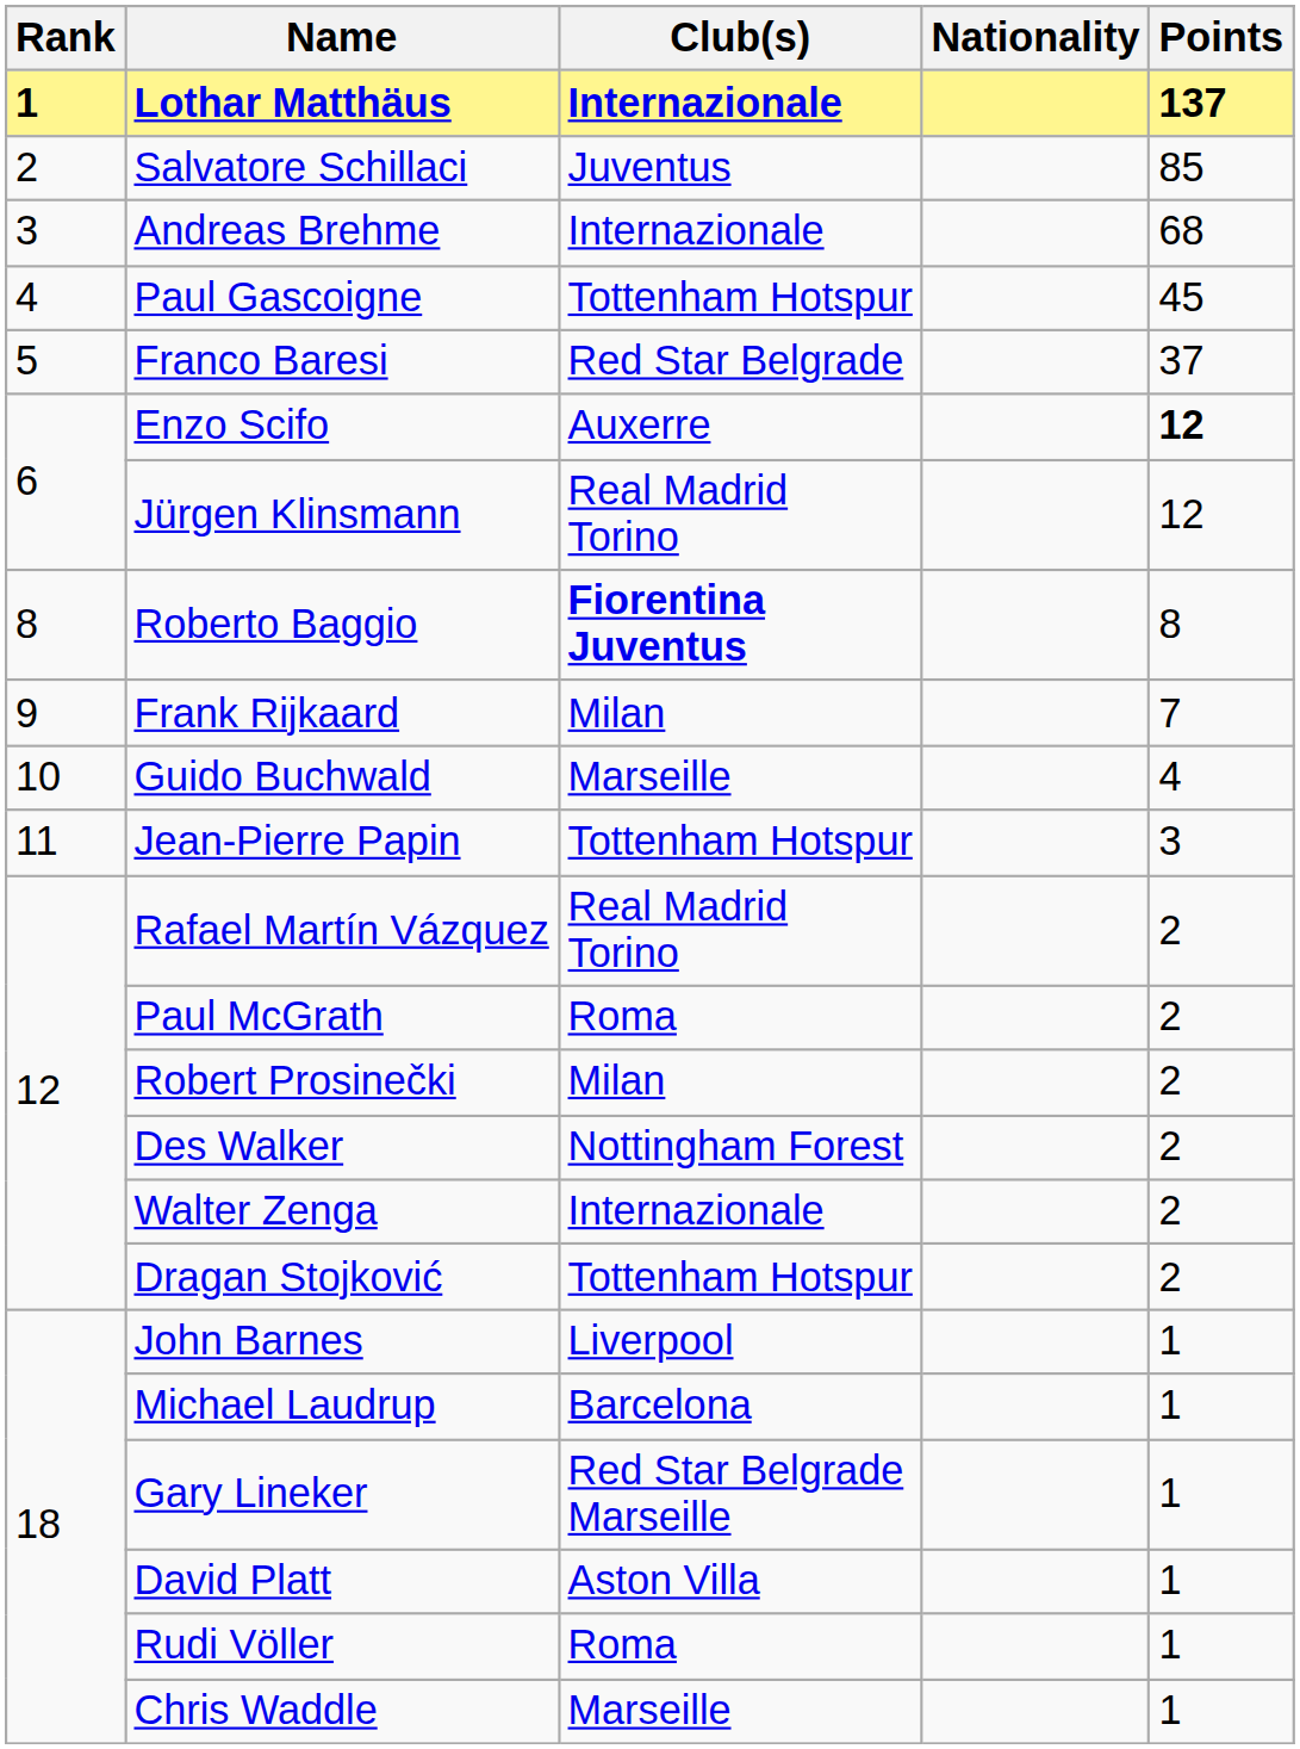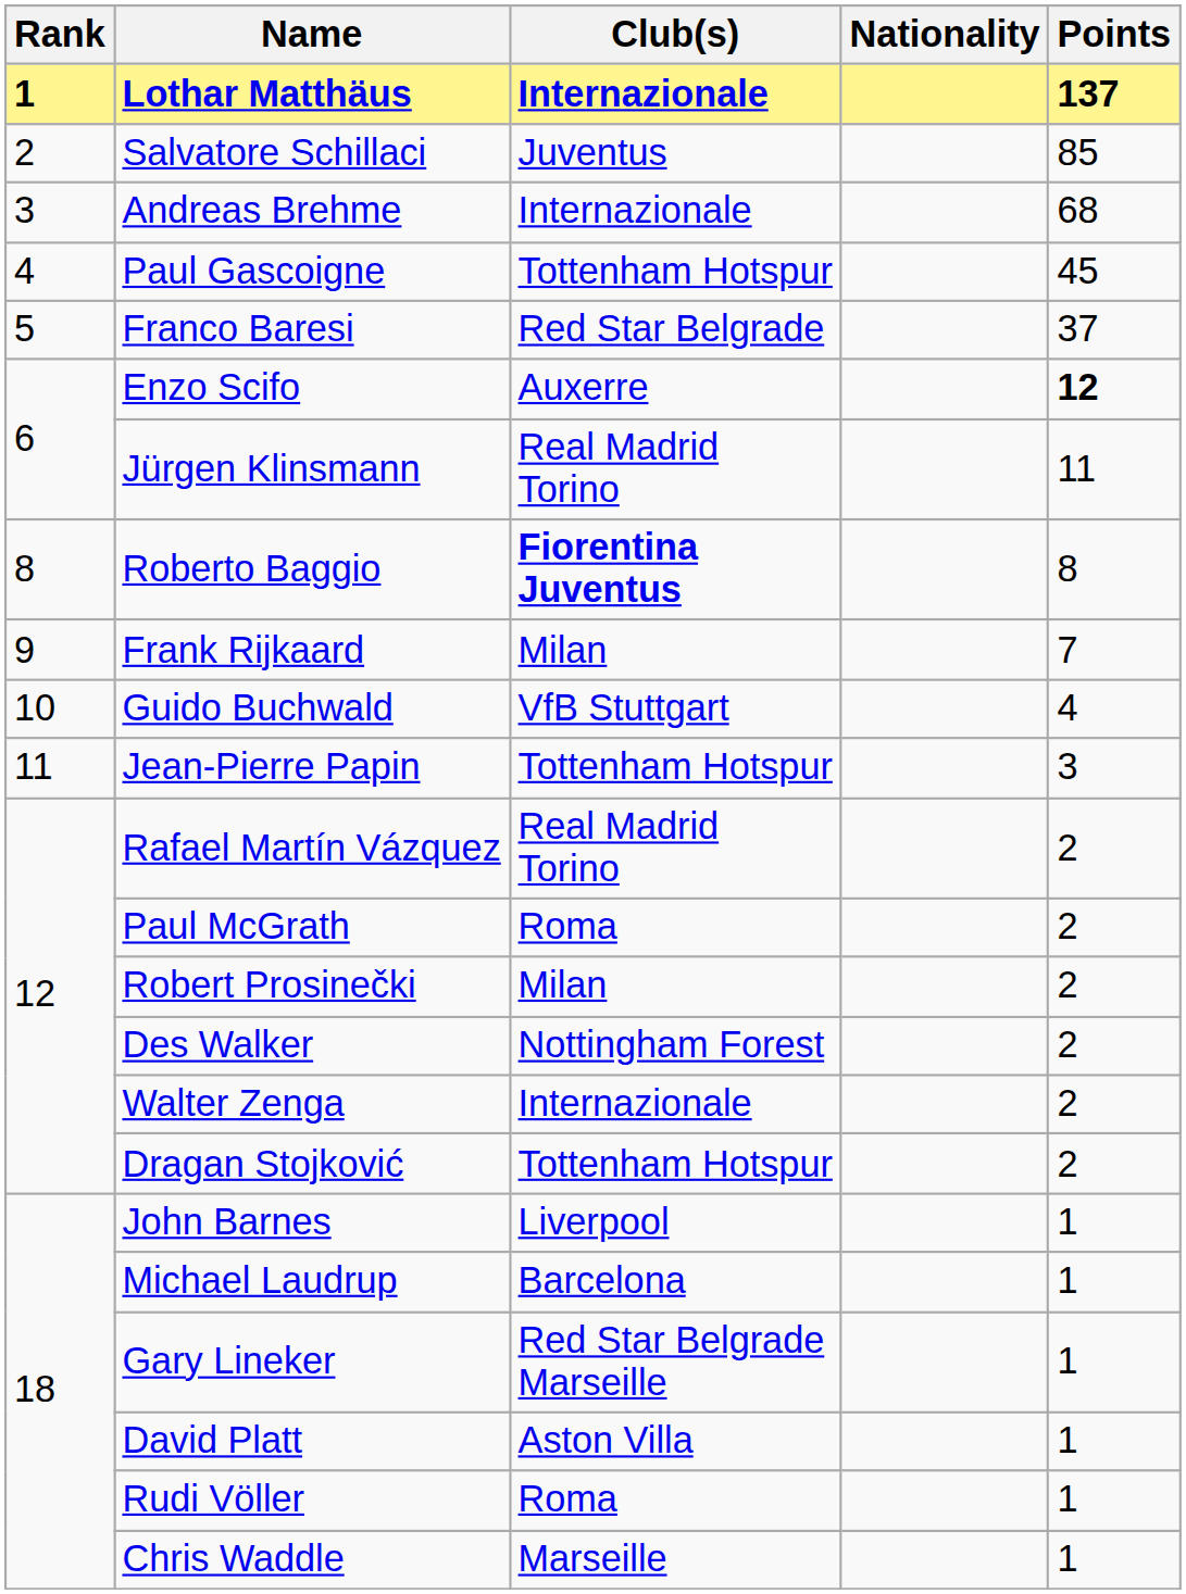 <table class="wikitable">
 <tr>
 <th>Rank</th>
 <th>Name</th>
 <th>Club(s)</th>
 <th>Nationality</th>
 <th>Points</th>
 </tr>
 <tr style="background-color: #FFF68F; font-weight: bold;">
 <td>1</td>
 <td><a href='#'>Lothar Matthäus</a></td>
 <td align="left"> <a href='#'>Internazionale</a></td>
 <td></td>
 <td>137</td>
 </tr>
 <tr>
 <td>2</td>
 <td><a href='#'>Salvatore Schillaci</a></td>
 <td align="left"> <a href='#'>Juventus</a></td>
 <td></td>
 <td>85</td>
 </tr>
 <tr>
 <td>3</td>
 <td><a href='#'>Andreas Brehme</a></td>
 <td align="left"> <a href='#'>Internazionale</a></td>
 <td></td>
 <td>68</td>
 </tr>
 <tr>
 <td>4</td>
 <td><a href='#'>Paul Gascoigne</a></td>
 <td align="left"> <a href='#'>Tottenham Hotspur</a></td>
 <td></td>
 <td>45</td>
 </tr>
 <tr>
 <td>5</td>
 <td><a href='#'>Franco Baresi</a></td>
 <td align="left"> <a href='#'>Red Star Belgrade</a></td>
 <td></td>
 <td>37</td>
 </tr>
 <tr>
 <td rowspan="2">6</td>
 <td><a href='#'>Enzo Scifo</a></td>
 <td align="left"> <a href='#'>Auxerre</a></td>
 <td></td>
 <td><strong>12</strong></td>
 </tr>
 <tr>
 <td><a href='#'>Jürgen Klinsmann</a></td>
 <td> <a href='#'>Real Madrid</a><br> <a href='#'>Torino</a></td>
 <td></td>
-<td>12</td>
+<td>11</td>
 </tr>
 <tr>
 <td>8</td>
 <td><a href='#'>Roberto Baggio</a></td>
 <td><strong> <a href='#'>Fiorentina</a><br> <a href='#'>Juventus</a></strong></td>
 <td></td>
 <td>8</td>
 </tr>
 <tr>
 <td>9</td>
 <td><a href='#'>Frank Rijkaard</a></td>
 <td align="left"> <a href='#'>Milan</a></td>
 <td></td>
 <td>7</td>
 </tr>
 <tr>
 <td>10</td>
 <td><a href='#'>Guido Buchwald</a></td>
-<td align="left"> <a href='#'>Marseille</a></td>
+<td align="left"> <a href='#'>VfB Stuttgart</a></td>
 <td></td>
 <td>4</td>
 </tr>
 <tr>
 <td>11</td>
 <td><a href='#'>Jean-Pierre Papin</a></td>
 <td align="left"> <a href='#'>Tottenham Hotspur</a></td>
 <td></td>
 <td>3</td>
 </tr>
 <tr>
 <td rowspan="6">12</td>
 <td><a href='#'>Rafael Martín Vázquez</a></td>
 <td> <a href='#'>Real Madrid</a><br> <a href='#'>Torino</a></td>
 <td></td>
 <td>2</td>
 </tr>
 <tr>
 <td><a href='#'>Paul McGrath</a></td>
 <td align="left"> <a href='#'>Roma</a></td>
 <td></td>
 <td>2</td>
 </tr>
 <tr>
 <td><a href='#'>Robert Prosinečki</a></td>
 <td align="left"> <a href='#'>Milan</a></td>
 <td></td>
 <td>2</td>
 </tr>
 <tr>
 <td><a href='#'>Des Walker</a></td>
 <td align="left"> <a href='#'>Nottingham Forest</a></td>
 <td></td>
 <td>2</td>
 </tr>
 <tr>
 <td><a href='#'>Walter Zenga</a></td>
 <td align="left"> <a href='#'>Internazionale</a></td>
 <td></td>
 <td>2</td>
 </tr>
 <tr>
 <td><a href='#'>Dragan Stojković</a></td>
 <td align="left"> <a href='#'>Tottenham Hotspur</a></td>
 <td></td>
 <td>2</td>
 </tr>
 <tr>
 <td rowspan="6">18</td>
 <td><a href='#'>John Barnes</a></td>
 <td align="left"> <a href='#'>Liverpool</a></td>
 <td></td>
 <td>1</td>
 </tr>
 <tr>
 <td><a href='#'>Michael Laudrup</a></td>
 <td align="left"> <a href='#'>Barcelona</a></td>
 <td></td>
 <td>1</td>
 </tr>
 <tr>
 <td><a href='#'>Gary Lineker</a></td>
 <td> <a href='#'>Red Star Belgrade</a><br> <a href='#'>Marseille</a></td>
 <td></td>
 <td>1</td>
 </tr>
 <tr>
 <td><a href='#'>David Platt</a></td>
 <td align="left"> <a href='#'>Aston Villa</a></td>
 <td></td>
 <td>1</td>
 </tr>
 <tr>
 <td><a href='#'>Rudi Völler</a></td>
 <td align="left"> <a href='#'>Roma</a></td>
 <td></td>
 <td>1</td>
 </tr>
 <tr>
 <td><a href='#'>Chris Waddle</a></td>
 <td align="left"> <a href='#'>Marseille</a></td>
 <td></td>
 <td>1</td>
 </tr>
 </table>
